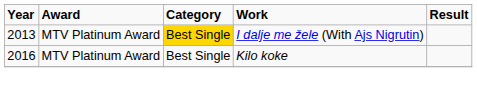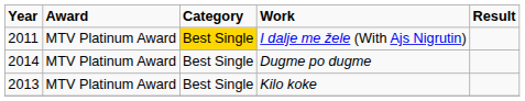 <table class="sortable wikitable" style="font-size:97%;">
 <tr>
 <td><strong>Year</strong></td>
 <td><strong>Award</strong></td>
 <td><strong>Category</strong></td>
 <td><strong>Work</strong></td>
 <td><strong>Result</strong></td>
 </tr>
 <tr>
-<td>2013</td>
+<td>2011</td>
 <td>MTV Platinum Award</td>
 <td style="background: gold;">Best Single</td>
 <td><em><a href='#'>I dalje me žele</a></em> (With <a href='#'>Ajs Nigrutin</a>)</td>
 <td></td>
 </tr>
 <tr>
-<td>2016</td>
+<td>2014</td>
+<td>MTV Platinum Award</td>
+<td>Best Single</td>
+<td><em>Dugme po dugme</em></td>
+<td></td>
+</tr>
+<tr>
+<td>2013</td>
 <td>MTV Platinum Award</td>
 <td>Best Single</td>
 <td><em>Kilo koke</em></td>
 <td></td>
 </tr>
 <tr>
 </tr>
 </table>
